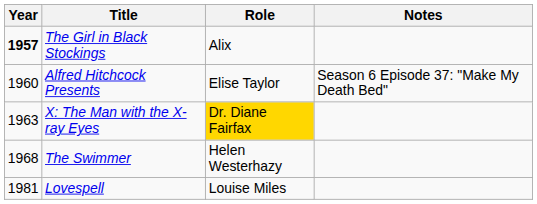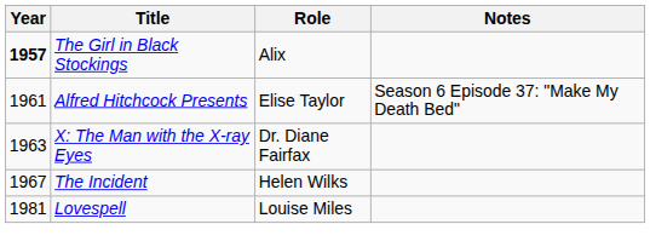 <table class="wikitable">
 <tr>
 <th>Year</th>
 <th>Title</th>
 <th>Role</th>
 <th>Notes</th>
 </tr>
 <tr>
 <td><strong>1957</strong></td>
 <td><em><a href='#'>The Girl in Black Stockings</a></em></td>
 <td>Alix</td>
 <td></td>
 </tr>
 <tr>
-<td>1960</td>
+<td>1961</td>
 <td><em><a href='#'>Alfred Hitchcock Presents</a></em></td>
 <td>Elise Taylor</td>
 <td>Season 6 Episode 37: "Make My Death Bed"</td>
 </tr>
 <tr>
 <td>1963</td>
 <td><em><a href='#'>X: The Man with the X-ray Eyes</a></em></td>
-<td style="background: gold;">Dr. Diane Fairfax</td>
+<td>Dr. Diane Fairfax</td>
 <td></td>
 </tr>
 <tr>
-<td>1968</td>
-<td><em><a href='#'>The Swimmer</a></em></td>
-<td>Helen Westerhazy</td>
+<td>1967</td>
+<td><em><a href='#'>The Incident</a></em></td>
+<td>Helen Wilks</td>
 <td></td>
 </tr>
 <tr>
 <td>1981</td>
 <td><em><a href='#'>Lovespell</a></em></td>
 <td>Louise Miles</td>
 <td></td>
 </tr>
 </table>
